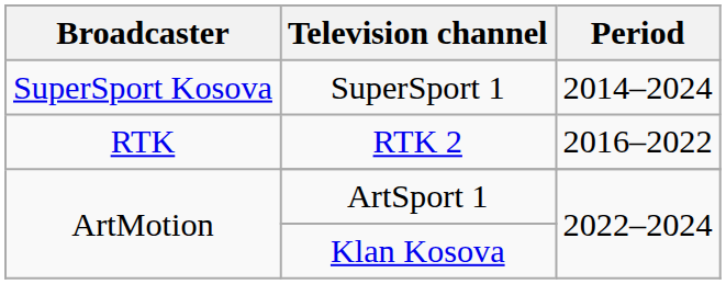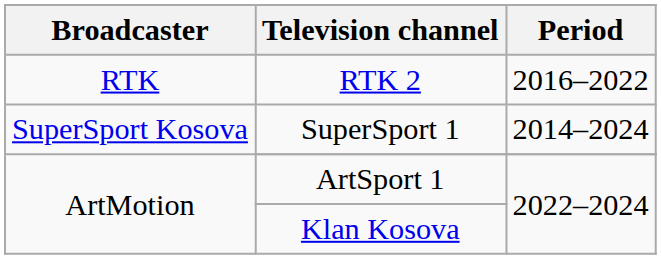 <table class="wikitable" style="text-align:center;font-size:95%">
 <tr>
 <th>Broadcaster</th>
 <th>Television channel</th>
 <th>Period</th>
 </tr>
 <tr>
+<td><a href='#'>RTK</a></td>
+<td><a href='#'>RTK 2</a></td>
+<td>2016–2022</td>
+</tr>
+<tr>
 <td><a href='#'>SuperSport Kosova</a></td>
 <td>SuperSport 1</td>
 <td>2014–2024</td>
-</tr>
-<tr>
-<td><a href='#'>RTK</a></td>
-<td><a href='#'>RTK 2</a></td>
-<td>2016–2022</td>
 </tr>
 <tr>
 <td rowspan="3">ArtMotion</td>
 </tr>
 <tr>
 <td>ArtSport 1</td>
 <td rowspan="2">2022–2024</td>
 </tr>
 <tr>
 <td><a href='#'>Klan Kosova</a></td>
 </tr>
 </table>
